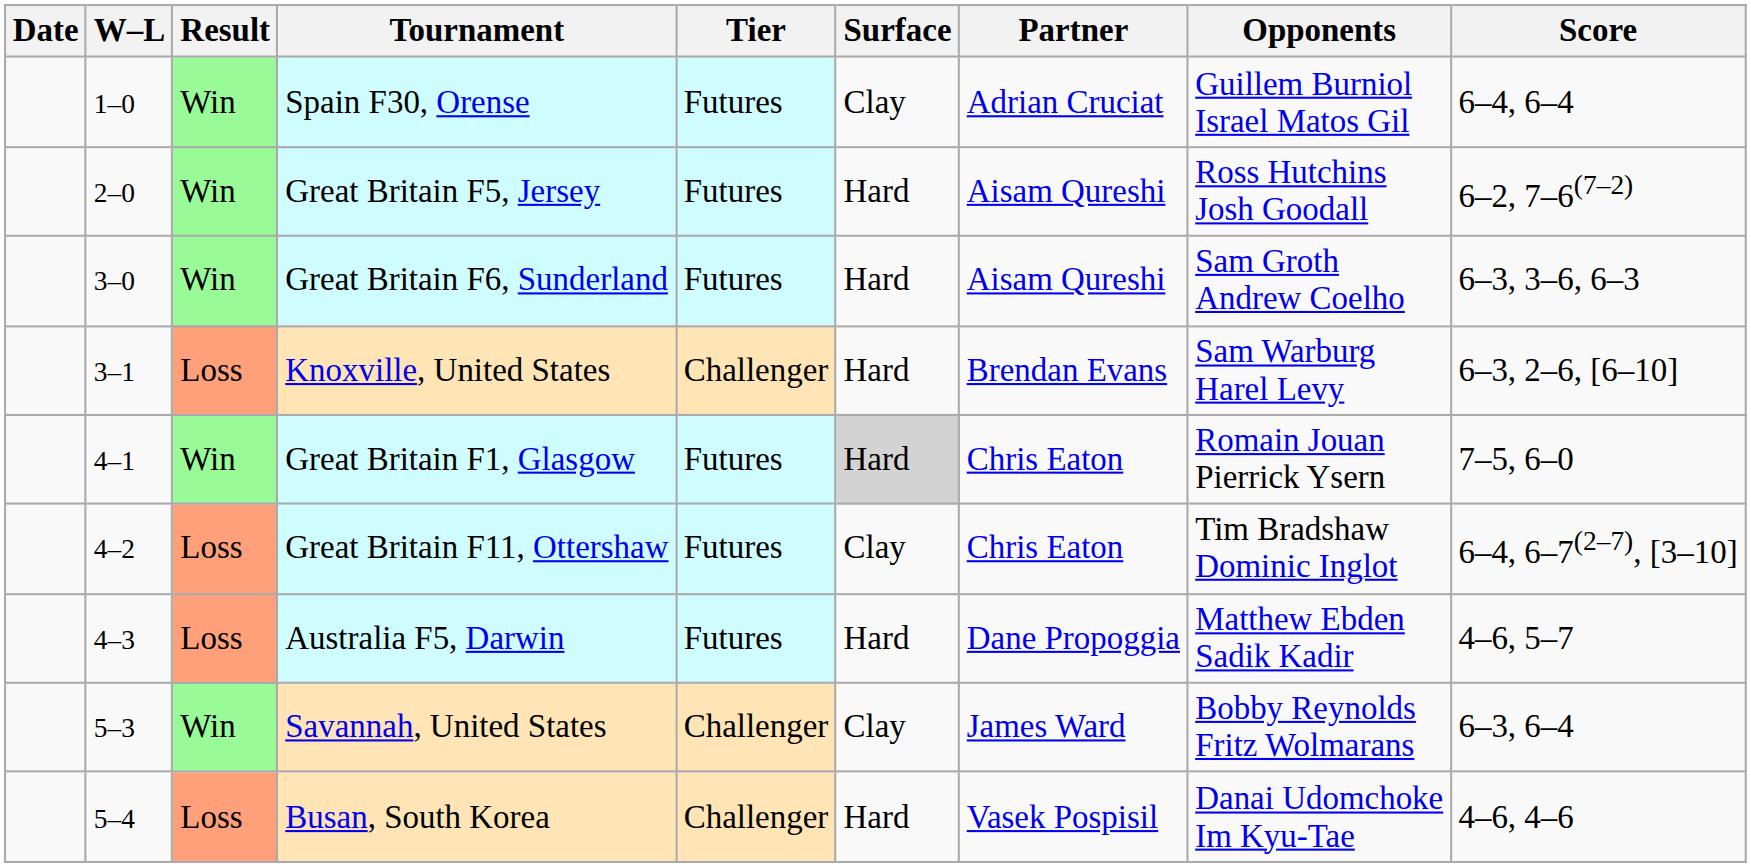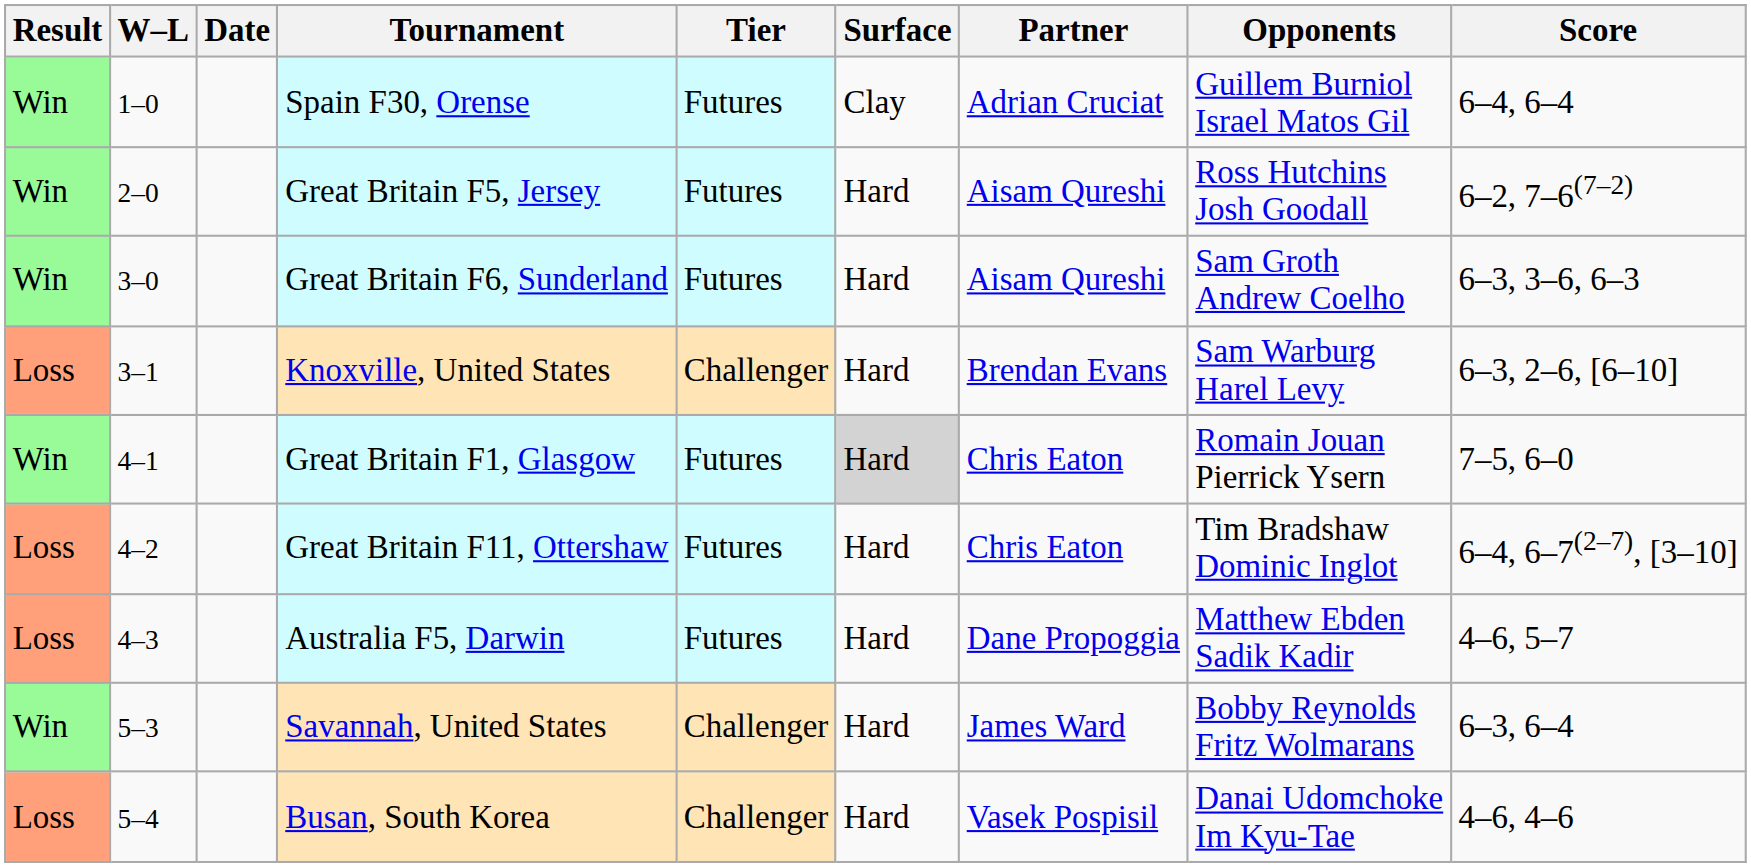 <table class="sortable wikitable">
 <tr>
+<th>Result</th>
+<th class="unsortable">W–L</th>
 <th>Date</th>
-<th class="unsortable">W–L</th>
-<th>Result</th>
 <th>Tournament</th>
 <th>Tier</th>
 <th>Surface</th>
 <th>Partner</th>
 <th>Opponents</th>
 <th class="unsortable">Score</th>
 </tr>
 <tr>
+<td bgcolor=98FB98>Win</td>
+<td><small>1–0</small></td>
 <td></td>
-<td><small>1–0</small></td>
-<td bgcolor=98FB98>Win</td>
 <td style="background:#cffcff;">Spain F30, <a href='#'>Orense</a></td>
 <td style="background:#cffcff;">Futures</td>
 <td>Clay</td>
 <td> <a href='#'>Adrian Cruciat</a></td>
 <td> <a href='#'>Guillem Burniol</a> <br>  <a href='#'>Israel Matos Gil</a></td>
 <td>6–4, 6–4</td>
 </tr>
 <tr>
+<td bgcolor=98FB98>Win</td>
+<td><small>2–0</small></td>
 <td></td>
-<td><small>2–0</small></td>
-<td bgcolor=98FB98>Win</td>
 <td style="background:#cffcff;">Great Britain F5, <a href='#'>Jersey</a></td>
 <td style="background:#cffcff;">Futures</td>
 <td>Hard</td>
 <td> <a href='#'>Aisam Qureshi</a></td>
 <td> <a href='#'>Ross Hutchins</a> <br>  <a href='#'>Josh Goodall</a></td>
 <td>6–2, 7–6<sup>(7–2)</sup></td>
 </tr>
 <tr>
+<td bgcolor=98FB98>Win</td>
+<td><small>3–0</small></td>
 <td></td>
-<td><small>3–0</small></td>
-<td bgcolor=98FB98>Win</td>
 <td style="background:#cffcff;">Great Britain F6, <a href='#'>Sunderland</a></td>
 <td style="background:#cffcff;">Futures</td>
 <td>Hard</td>
 <td> <a href='#'>Aisam Qureshi</a></td>
 <td> <a href='#'>Sam Groth</a> <br>  <a href='#'>Andrew Coelho</a></td>
 <td>6–3, 3–6, 6–3</td>
 </tr>
 <tr>
+<td bgcolor=FFA07A>Loss</td>
+<td><small>3–1</small></td>
 <td></td>
-<td><small>3–1</small></td>
-<td bgcolor=FFA07A>Loss</td>
 <td style="background:moccasin;"><a href='#'>Knoxville</a>, United States</td>
 <td style="background:moccasin;">Challenger</td>
 <td>Hard</td>
 <td> <a href='#'>Brendan Evans</a></td>
 <td> <a href='#'>Sam Warburg</a> <br>  <a href='#'>Harel Levy</a></td>
 <td>6–3, 2–6, [6–10]</td>
 </tr>
 <tr>
+<td bgcolor=98FB98>Win</td>
+<td><small>4–1</small></td>
 <td></td>
-<td><small>4–1</small></td>
-<td bgcolor=98FB98>Win</td>
 <td style="background:#cffcff;">Great Britain F1, <a href='#'>Glasgow</a></td>
 <td style="background:#cffcff;">Futures</td>
 <td style="background: lightgrey;">Hard</td>
 <td> <a href='#'>Chris Eaton</a></td>
 <td> <a href='#'>Romain Jouan</a> <br>  Pierrick Ysern</td>
 <td>7–5, 6–0</td>
 </tr>
 <tr>
+<td bgcolor=FFA07A>Loss</td>
+<td><small>4–2</small></td>
 <td></td>
-<td><small>4–2</small></td>
-<td bgcolor=FFA07A>Loss</td>
 <td style="background:#cffcff;">Great Britain F11, <a href='#'>Ottershaw</a></td>
 <td style="background:#cffcff;">Futures</td>
-<td>Clay</td>
+<td>Hard</td>
 <td> <a href='#'>Chris Eaton</a></td>
 <td> Tim Bradshaw <br>  <a href='#'>Dominic Inglot</a></td>
 <td>6–4, 6–7<sup>(2–7)</sup>, [3–10]</td>
 </tr>
 <tr>
+<td bgcolor=FFA07A>Loss</td>
+<td><small>4–3</small></td>
 <td></td>
-<td><small>4–3</small></td>
-<td bgcolor=FFA07A>Loss</td>
 <td style="background:#cffcff;">Australia F5, <a href='#'>Darwin</a></td>
 <td style="background:#cffcff;">Futures</td>
 <td>Hard</td>
 <td> <a href='#'>Dane Propoggia</a></td>
 <td> <a href='#'>Matthew Ebden</a> <br>  <a href='#'>Sadik Kadir</a></td>
 <td>4–6, 5–7</td>
 </tr>
 <tr>
+<td bgcolor=98FB98>Win</td>
+<td><small>5–3</small></td>
 <td></td>
-<td><small>5–3</small></td>
-<td bgcolor=98FB98>Win</td>
 <td style="background:moccasin;"><a href='#'>Savannah</a>, United States</td>
 <td style="background:moccasin;">Challenger</td>
-<td>Clay</td>
+<td>Hard</td>
 <td> <a href='#'>James Ward</a></td>
 <td> <a href='#'>Bobby Reynolds</a> <br>  <a href='#'>Fritz Wolmarans</a></td>
 <td>6–3, 6–4</td>
 </tr>
 <tr>
+<td bgcolor=FFA07A>Loss</td>
+<td><small>5–4</small></td>
 <td></td>
-<td><small>5–4</small></td>
-<td bgcolor=FFA07A>Loss</td>
 <td style="background:moccasin;"><a href='#'>Busan</a>, South Korea</td>
 <td style="background:moccasin;">Challenger</td>
 <td>Hard</td>
 <td> <a href='#'>Vasek Pospisil</a></td>
 <td> <a href='#'>Danai Udomchoke</a> <br>  <a href='#'>Im Kyu-Tae</a></td>
 <td>4–6, 4–6</td>
 </tr>
 </table>
